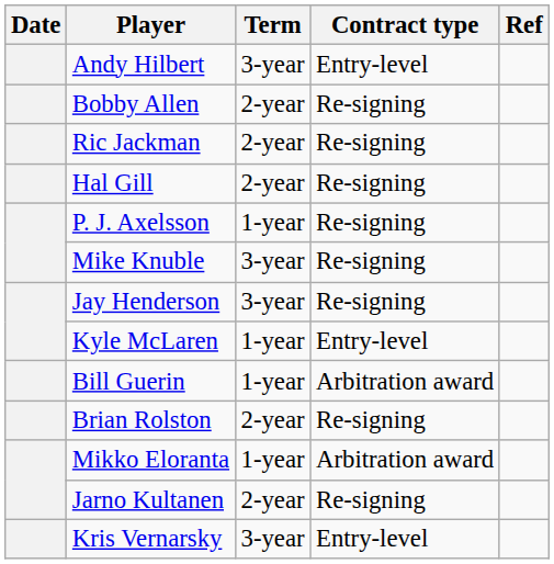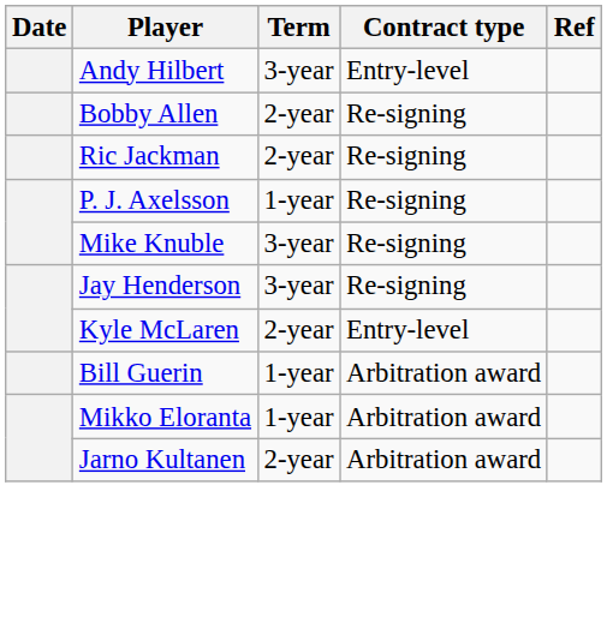 <table class="wikitable plainrowheaders">
 <tr style="background:#ddd; text-align:center;">
 <th>Date</th>
 <th>Player</th>
 <th>Term</th>
 <th>Contract type</th>
 <th>Ref</th>
 </tr>
 <tr>
 <th scope="row"></th>
 <td><a href='#'>Andy Hilbert</a></td>
 <td>3-year</td>
 <td>Entry-level</td>
 <td></td>
 </tr>
 <tr>
 <th scope="row"></th>
 <td><a href='#'>Bobby Allen</a></td>
 <td>2-year</td>
 <td>Re-signing</td>
 <td></td>
 </tr>
 <tr>
 <th scope="row"></th>
 <td><a href='#'>Ric Jackman</a></td>
 <td>2-year</td>
 <td>Re-signing</td>
 <td></td>
 </tr>
 <tr>
-<th scope="row"></th>
-<td><a href='#'>Hal Gill</a></td>
-<td>2-year</td>
-<td>Re-signing</td>
-<td></td>
-</tr>
-<tr>
 <th scope="row" rowspan=2></th>
 <td><a href='#'>P. J. Axelsson</a></td>
 <td>1-year</td>
 <td>Re-signing</td>
 <td></td>
 </tr>
 <tr>
 <td><a href='#'>Mike Knuble</a></td>
 <td>3-year</td>
 <td>Re-signing</td>
 <td></td>
 </tr>
 <tr>
 <th scope="row" rowspan=2></th>
 <td><a href='#'>Jay Henderson</a></td>
 <td>3-year</td>
 <td>Re-signing</td>
 <td></td>
 </tr>
 <tr>
 <td><a href='#'>Kyle McLaren</a></td>
-<td>1-year</td>
+<td>2-year</td>
 <td>Entry-level</td>
 <td></td>
 </tr>
 <tr>
 <th scope="row"></th>
 <td><a href='#'>Bill Guerin</a></td>
 <td>1-year</td>
 <td>Arbitration award</td>
-<td></td>
-</tr>
-<tr>
-<th scope="row"></th>
-<td><a href='#'>Brian Rolston</a></td>
-<td>2-year</td>
-<td>Re-signing</td>
 <td></td>
 </tr>
 <tr>
 <th scope="row" rowspan=2></th>
 <td><a href='#'>Mikko Eloranta</a></td>
 <td>1-year</td>
 <td>Arbitration award</td>
 <td></td>
 </tr>
 <tr>
 <td><a href='#'>Jarno Kultanen</a></td>
 <td>2-year</td>
-<td>Re-signing</td>
-<td></td>
-</tr>
-<tr>
-<th scope="row"></th>
-<td><a href='#'>Kris Vernarsky</a></td>
-<td>3-year</td>
-<td>Entry-level</td>
+<td>Arbitration award</td>
 <td></td>
 </tr>
 </table>
